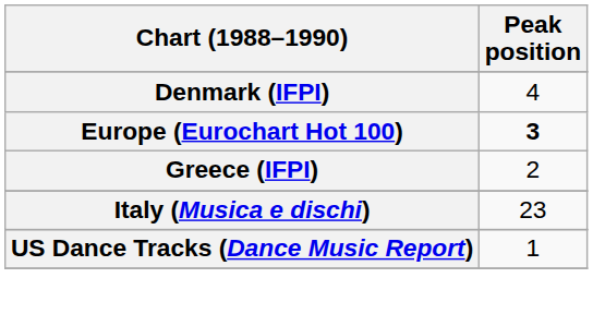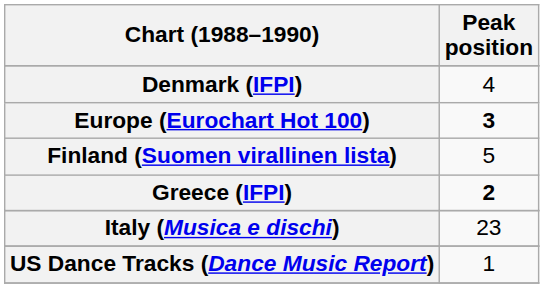 <table class="wikitable sortable plainrowheaders" style="text-align:center">
 <tr>
 <th>Chart (1988–1990)</th>
 <th>Peak<br>position</th>
 </tr>
 <tr>
 </tr>
 <tr>
 </tr>
 <tr>
 </tr>
 <tr>
 </tr>
 <tr>
 </tr>
 <tr>
 <th scope="row">Denmark (<a href='#'>IFPI</a>)</th>
 <td>4</td>
 </tr>
 <tr>
 <th scope="row">Europe (<a href='#'>Eurochart Hot 100</a>)</th>
 <td><strong>3</strong></td>
 </tr>
 <tr>
+<th scope="row">Finland (<a href='#'>Suomen virallinen lista</a>)</th>
+<td>5</td>
+</tr>
+<tr>
 <th scope="row">Greece (<a href='#'>IFPI</a>)</th>
-<td>2</td>
+<td><strong>2</strong></td>
 </tr>
 <tr>
 </tr>
 <tr>
 <th scope="row">Italy (<em><a href='#'>Musica e dischi</a></em>)</th>
 <td>23</td>
 </tr>
 <tr>
 </tr>
 <tr>
 </tr>
 <tr>
 </tr>
 <tr>
 </tr>
 <tr>
 </tr>
 <tr>
 </tr>
 <tr>
 </tr>
 <tr>
 </tr>
 <tr>
 </tr>
 <tr>
 </tr>
 <tr>
 </tr>
 <tr>
 </tr>
 <tr>
 <th scope="row">US Dance Tracks (<em><a href='#'>Dance Music Report</a></em>)</th>
 <td>1</td>
 </tr>
 <tr>
 </tr>
 </table>
